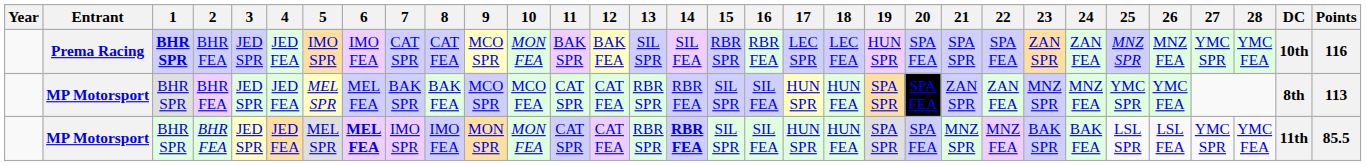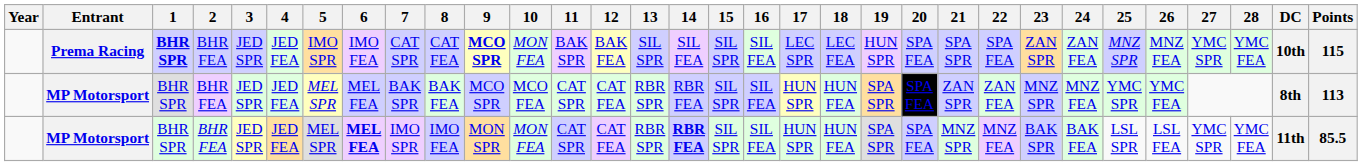 <table class="wikitable" style="text-align:center; font-size:85%">
 <tr>
 <th scope="col">Year</th>
 <th scope="col">Entrant</th>
 <th scope="col">1</th>
 <th scope="col">2</th>
 <th scope="col">3</th>
 <th scope="col">4</th>
 <th scope="col">5</th>
 <th scope="col">6</th>
 <th scope="col">7</th>
 <th scope="col">8</th>
 <th scope="col">9</th>
 <th scope="col">10</th>
 <th scope="col">11</th>
 <th scope="col">12</th>
 <th scope="col">13</th>
 <th scope="col">14</th>
 <th scope="col">15</th>
 <th scope="col">16</th>
 <th scope="col">17</th>
 <th scope="col">18</th>
 <th scope="col">19</th>
 <th scope="col">20</th>
 <th scope="col">21</th>
 <th scope="col">22</th>
 <th scope="col">23</th>
 <th scope="col">24</th>
 <th scope="col">25</th>
 <th scope="col">26</th>
 <th scope="col">27</th>
 <th scope="col">28</th>
 <th scope="col">DC</th>
 <th scope="col">Points</th>
 </tr>
 <tr>
 <td scope="row"></td>
 <th nowrap><a href='#'>Prema Racing</a></th>
 <td style="background:#CFCFFF;"><strong><a href='#'>BHR<br>SPR</a><br></strong></td>
 <td style="background:#CFCFFF;"><a href='#'>BHR<br>FEA</a><br></td>
 <td style="background:#CFCFFF;"><a href='#'>JED<br>SPR</a><br></td>
 <td style="background:#DFFFDF;"><a href='#'>JED<br>FEA</a><br></td>
 <td style="background:#FFDF9F;"><a href='#'>IMO<br>SPR</a><br></td>
 <td style="background:#EFCFFF;"><a href='#'>IMO<br>FEA</a><br></td>
 <td style="background:#CFCFFF;"><a href='#'>CAT<br>SPR</a><br></td>
 <td style="background:#CFCFFF;"><a href='#'>CAT<br>FEA</a><br></td>
-<td style="background:#FFFFBF;"><a href='#'>MCO<br>SPR</a><br></td>
+<td style="background:#FFFFBF;"><strong><a href='#'>MCO<br>SPR</a><br></strong></td>
 <td style="background:#DFFFDF;"><em><a href='#'>MON<br>FEA</a></em><br></td>
 <td style="background:#EFCFFF;"><a href='#'>BAK<br>SPR</a><br></td>
 <td style="background:#FFFFBF;"><a href='#'>BAK<br>FEA</a><br></td>
 <td style="background:#CFCFFF;"><a href='#'>SIL<br>SPR</a><br></td>
 <td style="background:#EFCFFF;"><a href='#'>SIL<br>FEA</a><br></td>
-<td style="background:#CFCFFF;"><a href='#'>RBR<br>SPR</a><br></td>
-<td style="background:#DFFFDF;"><a href='#'>RBR<br>FEA</a><br></td>
+<td style="background:#CFCFFF;"><a href='#'>SIL<br>SPR</a><br></td>
+<td style="background:#DFFFDF;"><a href='#'>SIL<br>FEA</a><br></td>
 <td style="background:#CFCFFF;"><a href='#'>LEC<br>SPR</a><br></td>
 <td style="background:#CFCFFF;"><a href='#'>LEC<br>FEA</a><br></td>
 <td style="background:#EFCFFF;"><a href='#'>HUN<br>SPR</a><br></td>
 <td style="background:#CFCFFF;"><a href='#'>SPA<br>FEA</a><br></td>
 <td style="background:#CFCFFF;"><a href='#'>SPA<br>SPR</a><br></td>
 <td style="background:#CFCFFF;"><a href='#'>SPA<br>FEA</a><br></td>
 <td style="background:#FFDF9F;"><a href='#'>ZAN<br>SPR</a><br></td>
 <td style="background:#DFFFDF;"><a href='#'>ZAN<br>FEA</a><br></td>
 <td style="background:#CFCFFF;"><em><a href='#'>MNZ<br>SPR</a></em><br></td>
 <td style="background:#DFFFDF;"><a href='#'>MNZ<br>FEA</a><br></td>
 <td style="background:#DFFFDF;"><a href='#'>YMC<br>SPR</a><br></td>
 <td style="background:#DFFFDF;"><a href='#'>YMC<br>FEA</a><br></td>
 <th>10th</th>
-<th>116</th>
+<th>115</th>
 </tr>
 <tr>
 <td scope="row"></td>
 <th nowrap><a href='#'>MP Motorsport</a></th>
 <td style="background:#DFDFDF;"><a href='#'>BHR<br>SPR</a><br></td>
 <td style="background:#EFCFFF;"><a href='#'>BHR<br>FEA</a><br></td>
 <td style="background:#DFFFDF;"><a href='#'>JED<br>SPR</a><br></td>
 <td style="background:#DFFFDF;"><a href='#'>JED<br>FEA</a><br></td>
 <td style="background:#FFFFBF;"><em><a href='#'>MEL<br>SPR</a></em><br></td>
 <td style="background:#CFCFFF;"><a href='#'>MEL<br>FEA</a><br></td>
 <td style="background:#CFCFFF;"><a href='#'>BAK<br>SPR</a><br></td>
 <td style="background:#DFFFDF;"><a href='#'>BAK<br>FEA</a><br></td>
 <td style="background:#CFCFFF;"><a href='#'>MCO<br>SPR</a><br></td>
 <td style="background:#DFFFDF;"><a href='#'>MCO<br>FEA</a><br></td>
 <td style="background:#DFFFDF;"><a href='#'>CAT<br>SPR</a><br></td>
 <td style="background:#DFFFDF;"><a href='#'>CAT<br>FEA</a><br></td>
 <td style="background:#DFFFDF;"><a href='#'>RBR<br>SPR</a><br></td>
 <td style="background:#CFCFFF;"><a href='#'>RBR<br>FEA</a><br></td>
 <td style="background:#CFCFFF;"><a href='#'>SIL<br>SPR</a><br></td>
 <td style="background:#CFCFFF;"><a href='#'>SIL<br>FEA</a><br></td>
 <td style="background:#FFFFBF;"><a href='#'>HUN<br>SPR</a><br></td>
 <td style="background:#DFFFDF;"><a href='#'>HUN<br>FEA</a><br></td>
 <td style="background:#FFDF9F;"><a href='#'>SPA<br>SPR</a><br></td>
 <td style="background:#000000; color:white;"><a href='#'><span>SPA<br>FEA</span></a><br></td>
 <td style="background:#CFCFFF;"><a href='#'>ZAN<br>SPR</a><br></td>
 <td style="background:#DFFFDF;"><a href='#'>ZAN<br>FEA</a><br></td>
 <td style="background:#CFCFFF;"><a href='#'>MNZ<br>SPR</a><br></td>
 <td style="background:#DFFFDF;"><a href='#'>MNZ<br>FEA</a><br></td>
 <td style="background:#DFFFDF;"><a href='#'>YMC<br>SPR</a><br></td>
 <td style="background:#DFFFDF;"><a href='#'>YMC<br>FEA</a><br></td>
 <td colspan=2></td>
 <th>8th</th>
 <th>113</th>
 </tr>
 <tr>
 <td scope="row"></td>
 <th nowrap><a href='#'>MP Motorsport</a></th>
 <td style="background:#DFFFDF;"><a href='#'>BHR<br>SPR</a><br></td>
 <td style="background:#DFFFDF;"><em><a href='#'>BHR<br>FEA</a></em><br></td>
 <td style="background:#FFFFBF;"><a href='#'>JED<br>SPR</a><br></td>
 <td style="background:#FFDF9F;"><a href='#'>JED<br>FEA</a><br></td>
 <td style="background:#DFDFDF;"><a href='#'>MEL<br>SPR</a><br></td>
 <td style="background:#EFCFFF;"><strong><a href='#'>MEL<br>FEA</a></strong><br></td>
 <td style="background:#EFCFFF;"><a href='#'>IMO<br>SPR</a><br></td>
 <td style="background:#CFCFFF;"><a href='#'>IMO<br>FEA</a><br></td>
 <td style="background:#FFDF9F;"><a href='#'>MON<br>SPR</a><br></td>
 <td style="background:#DFFFDF;"><em><a href='#'>MON<br>FEA</a></em><br></td>
 <td style="background:#CFCFFF;"><a href='#'>CAT<br>SPR</a><br></td>
 <td style="background:#EFCFFF;"><a href='#'>CAT<br>FEA</a><br></td>
 <td style="background:#DFFFDF;"><a href='#'>RBR<br>SPR</a><br></td>
 <td style="background:#CFCFFF;"><strong><a href='#'>RBR<br>FEA</a></strong><br></td>
 <td style="background:#DFFFDF;"><a href='#'>SIL<br>SPR</a><br></td>
 <td style="background:#DFFFDF;"><a href='#'>SIL<br>FEA</a><br></td>
 <td style="background:#DFFFDF;"><a href='#'>HUN<br>SPR</a><br></td>
 <td style="background:#DFFFDF;"><a href='#'>HUN<br>FEA</a><br></td>
 <td style="background:#DFDFDF;"><a href='#'>SPA<br>SPR</a><br></td>
 <td style="background:#CFCFFF;"><a href='#'>SPA<br>FEA</a><br></td>
 <td style="background:#DFFFDF;"><a href='#'>MNZ<br>SPR</a><br></td>
 <td style="background:#EFCFFF;"><a href='#'>MNZ<br>FEA</a><br></td>
 <td style="background:#CFCFFF;"><a href='#'>BAK<br>SPR</a><br></td>
 <td style="background:#DFFFDF;"><a href='#'>BAK<br>FEA</a><br></td>
 <td><a href='#'>LSL<br>SPR</a></td>
 <td><a href='#'>LSL<br>FEA</a></td>
 <td><a href='#'>YMC<br>SPR</a></td>
 <td><a href='#'>YMC<br>FEA</a></td>
 <th>11th</th>
 <th>85.5</th>
 </tr>
 </table>
